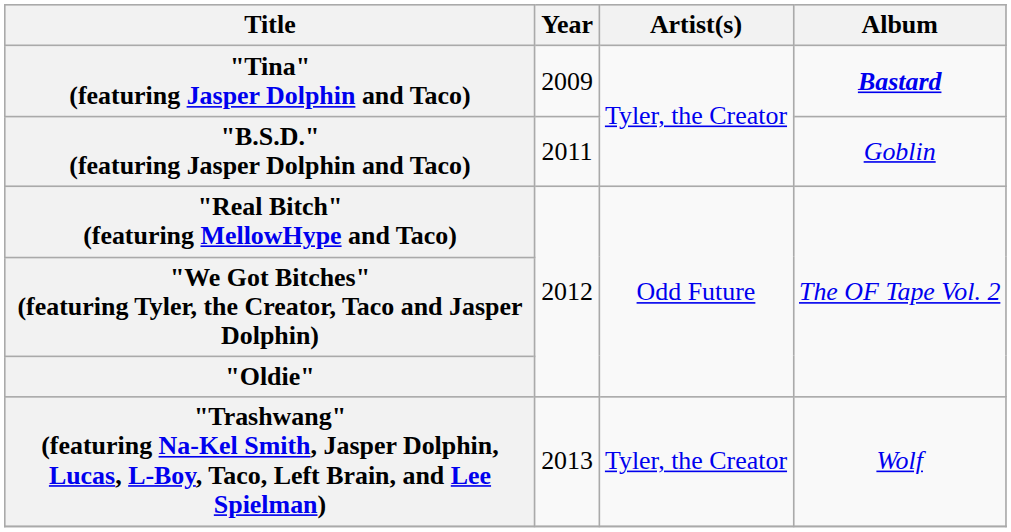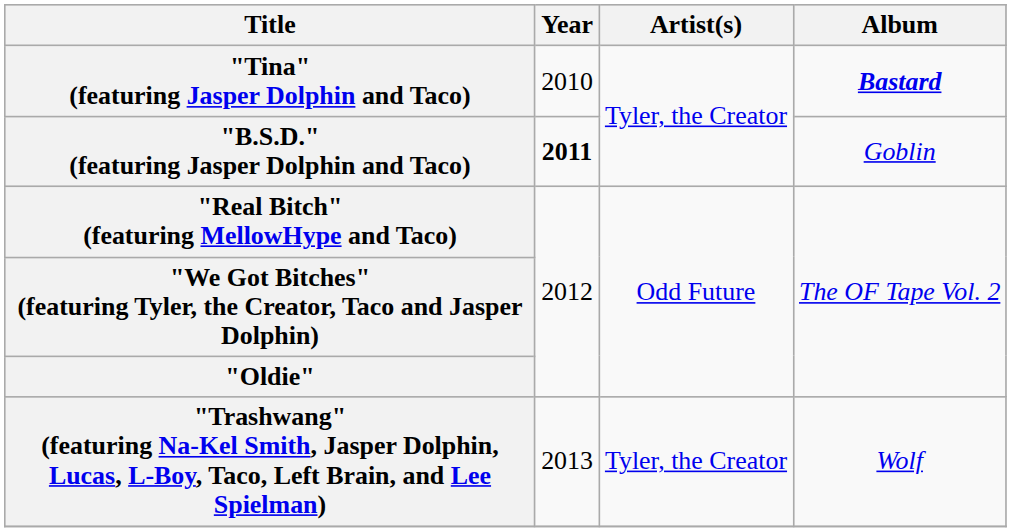 <table class="wikitable plainrowheaders" style="text-align:center;">
 <tr>
 <th scope="col" style="width:20em;">Title</th>
 <th scope="col">Year</th>
 <th scope="col">Artist(s)</th>
 <th scope="col">Album</th>
 </tr>
 <tr>
 <th scope="row">"Tina"<br><span>(featuring <a href='#'>Jasper Dolphin</a> and Taco)</span></th>
-<td>2009</td>
+<td>2010</td>
 <td rowspan="2"><a href='#'>Tyler, the Creator</a></td>
 <td><strong><em><a href='#'>Bastard</a></em></strong></td>
 </tr>
 <tr>
 <th scope="row">"B.S.D."<br><span>(featuring Jasper Dolphin and Taco)</span></th>
-<td>2011</td>
+<td><strong>2011</strong></td>
 <td><em><a href='#'>Goblin</a></em></td>
 </tr>
 <tr>
 <th scope="row">"Real Bitch"<br><span>(featuring <a href='#'>MellowHype</a> and Taco)</span></th>
 <td rowspan="3">2012</td>
 <td rowspan="3"><a href='#'>Odd Future</a></td>
 <td rowspan="3"><em><a href='#'>The OF Tape Vol. 2</a></em></td>
 </tr>
 <tr>
 <th scope="row">"We Got Bitches"<br><span>(featuring Tyler, the Creator, Taco and Jasper Dolphin)</span></th>
 </tr>
 <tr>
 <th scope="row">"Oldie"</th>
 </tr>
 <tr>
 <th scope="row">"Trashwang"<br><span>(featuring <a href='#'>Na-Kel Smith</a>, Jasper Dolphin, <a href='#'>Lucas</a>, <a href='#'>L-Boy</a>, Taco, Left Brain, and <a href='#'>Lee Spielman</a>)</span></th>
 <td>2013</td>
 <td><a href='#'>Tyler, the Creator</a></td>
 <td><em><a href='#'>Wolf</a></em></td>
 </tr>
 <tr>
 </tr>
 </table>
